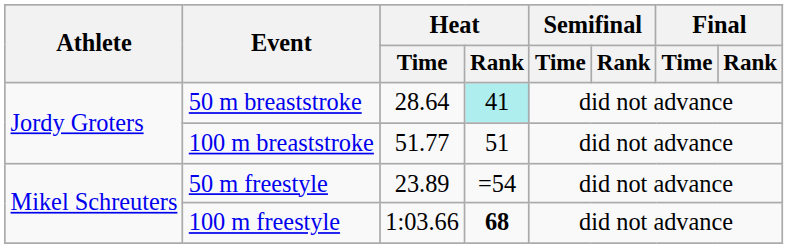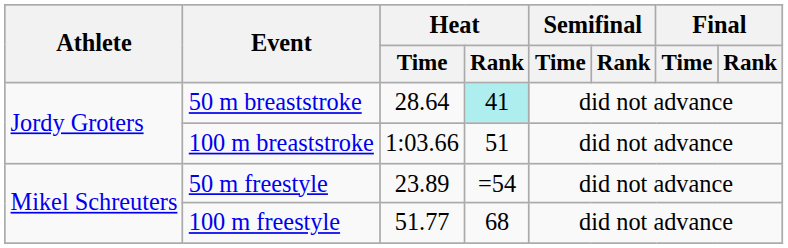 <table class=wikitable style="font-size:90%">
 <tr>
 <th rowspan="2">Athlete</th>
 <th rowspan="2">Event</th>
 <th colspan="2">Heat</th>
 <th colspan="2">Semifinal</th>
 <th colspan="2">Final</th>
 </tr>
 <tr style="font-size:95%">
 <th>Time</th>
 <th>Rank</th>
 <th>Time</th>
 <th>Rank</th>
 <th>Time</th>
 <th>Rank</th>
 </tr>
 <tr align=center>
 <td align=left rowspan=2><a href='#'>Jordy Groters</a></td>
 <td align=left><a href='#'>50 m breaststroke</a></td>
 <td>28.64</td>
 <td style="background: paleturquoise;">41</td>
 <td colspan=4>did not advance</td>
 </tr>
 <tr align=center>
 <td align=left><a href='#'>100 m breaststroke</a></td>
-<td>51.77</td>
+<td>1:03.66</td>
 <td>51</td>
 <td colspan=4>did not advance</td>
 </tr>
 <tr align=center>
 <td align=left rowspan=2><a href='#'>Mikel Schreuters</a></td>
 <td align=left><a href='#'>50 m freestyle</a></td>
 <td>23.89</td>
 <td>=54</td>
 <td colspan=4>did not advance</td>
 </tr>
 <tr align=center>
 <td align=left><a href='#'>100 m freestyle</a></td>
-<td>1:03.66</td>
-<td><strong>68</strong></td>
+<td>51.77</td>
+<td>68</td>
 <td colspan=4>did not advance</td>
 </tr>
 </table>
